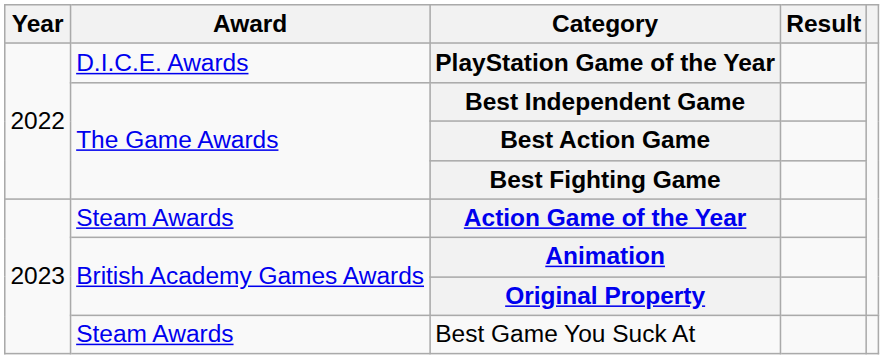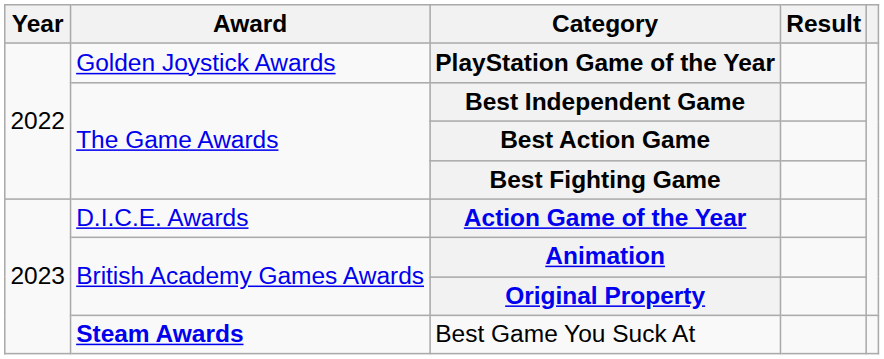 <table class="wikitable sortable plainrowheaders">
 <tr>
 <th scope="col">Year</th>
 <th scope="col">Award</th>
 <th scope="col">Category</th>
 <th scope="col">Result</th>
 <th scope="col" class="unsortable"></th>
 </tr>
 <tr>
 <td rowspan="4" style="text-align:center;">2022</td>
-<td><a href='#'>D.I.C.E. Awards</a></td>
+<td><a href='#'>Golden Joystick Awards</a></td>
 <th scope="row">PlayStation Game of the Year</th>
 <td></td>
 </tr>
 <tr>
 <td rowspan="3"><a href='#'>The Game Awards</a></td>
 <th scope="row">Best Independent Game</th>
 <td></td>
 </tr>
 <tr>
 <th scope="row">Best Action Game</th>
 <td></td>
 </tr>
 <tr>
 <th scope="row">Best Fighting Game</th>
 <td></td>
 </tr>
 <tr>
 <td style="text-align:center;" rowspan=4>2023</td>
-<td><a href='#'>Steam Awards</a></td>
+<td><a href='#'>D.I.C.E. Awards</a></td>
 <th scope="row"><a href='#'>Action Game of the Year</a></th>
 <td></td>
 </tr>
 <tr>
 <td rowspan=2><a href='#'>British Academy Games Awards</a></td>
 <th scope="row"><a href='#'>Animation</a></th>
 <td></td>
 </tr>
 <tr>
 <th scope="row"><a href='#'>Original Property</a></th>
 <td></td>
 </tr>
 <tr>
-<td><a href='#'>Steam Awards</a></td>
+<td><strong><a href='#'>Steam Awards</a></strong></td>
 <td>Best Game You Suck At</td>
 <td></td>
 <td style="text-align:center;"></td>
 </tr>
 </table>
